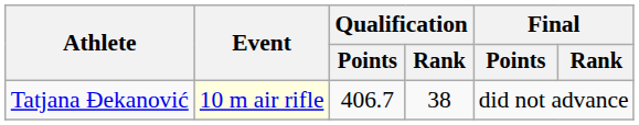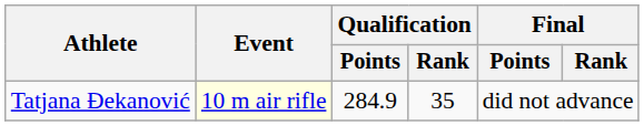 <table class="wikitable" style="text-align:center; font-size:90%">
 <tr>
 <th rowspan=2>Athlete</th>
 <th rowspan=2>Event</th>
 <th colspan=2>Qualification</th>
 <th colspan=2>Final</th>
 </tr>
 <tr style="font-size:95%">
 <th>Points</th>
 <th>Rank</th>
 <th>Points</th>
 <th>Rank</th>
 </tr>
 <tr>
 <td align=left><a href='#'>Tatjana Đekanović</a></td>
 <td align=left style="background: lightyellow;"><a href='#'>10 m air rifle</a></td>
-<td>406.7</td>
-<td>38</td>
+<td>284.9</td>
+<td>35</td>
 <td colspan=2>did not advance</td>
 </tr>
 </table>
